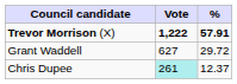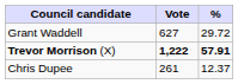 <table class="wikitable">
 <tr>
 <th style="background:#ddf; width:200px;">Council candidate</th>
 <th style="background:#ddf; width:50px;">Vote</th>
 <th style="background:#ddf; width:30px;">%</th>
 </tr>
 <tr>
+<td>Grant Waddell</td>
+<td>627</td>
+<td>29.72</td>
+</tr>
+<tr>
 <td><strong>Trevor Morrison</strong> (X)</td>
 <td><strong>1,222</strong></td>
 <td><strong>57.91</strong></td>
 </tr>
 <tr>
-<td>Grant Waddell</td>
-<td>627</td>
-<td>29.72</td>
-</tr>
-<tr>
 <td>Chris Dupee</td>
-<td style="background: paleturquoise;">261</td>
+<td>261</td>
 <td>12.37</td>
 </tr>
 </table>
